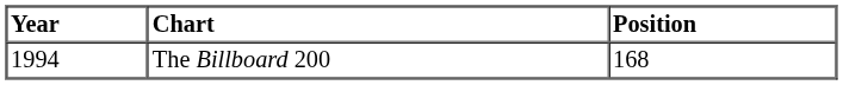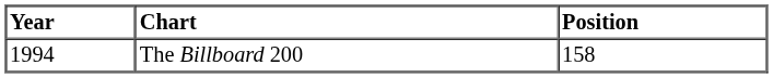 <table border=1 cellspacing=0 cellpadding=2 width="550px">
 <tr>
 <th align="left">Year</th>
 <th align="left">Chart</th>
 <th align="left">Position</th>
 </tr>
 <tr>
 <td align="left">1994</td>
 <td align="left">The <em>Billboard</em> 200</td>
-<td align="left">168</td>
+<td align="left">158</td>
 </tr>
 <tr>
 </tr>
 </table>
